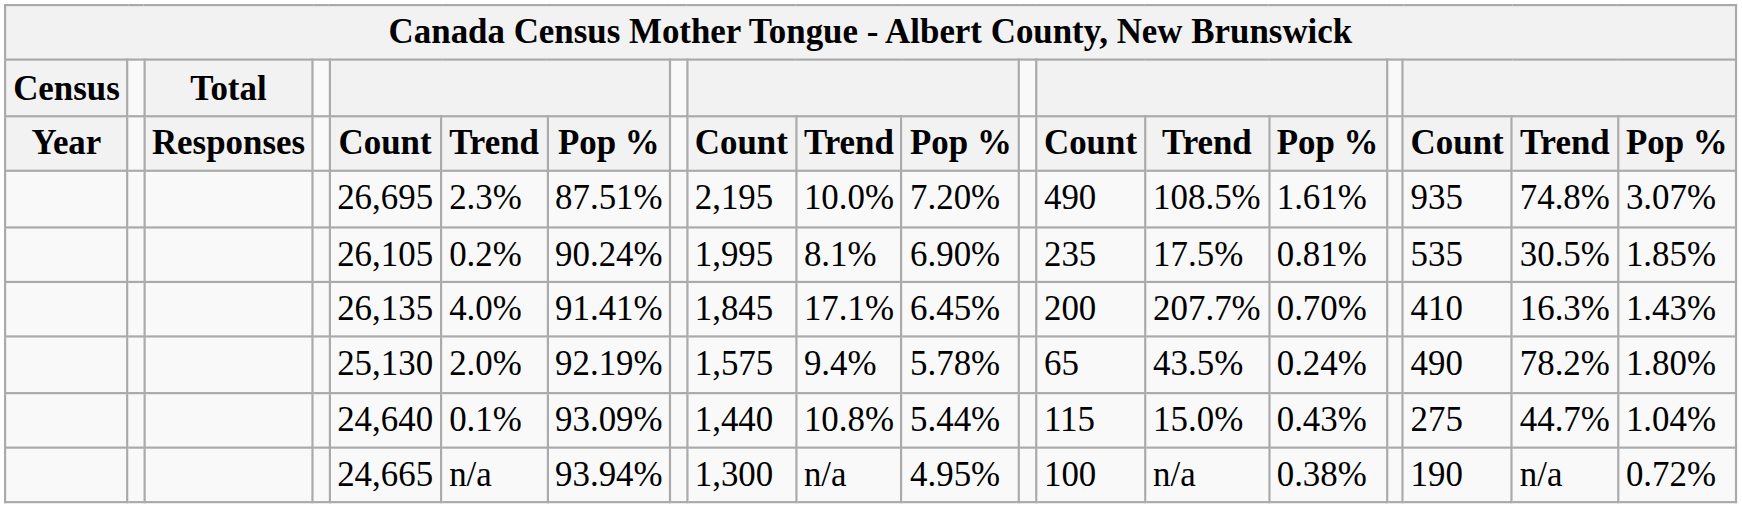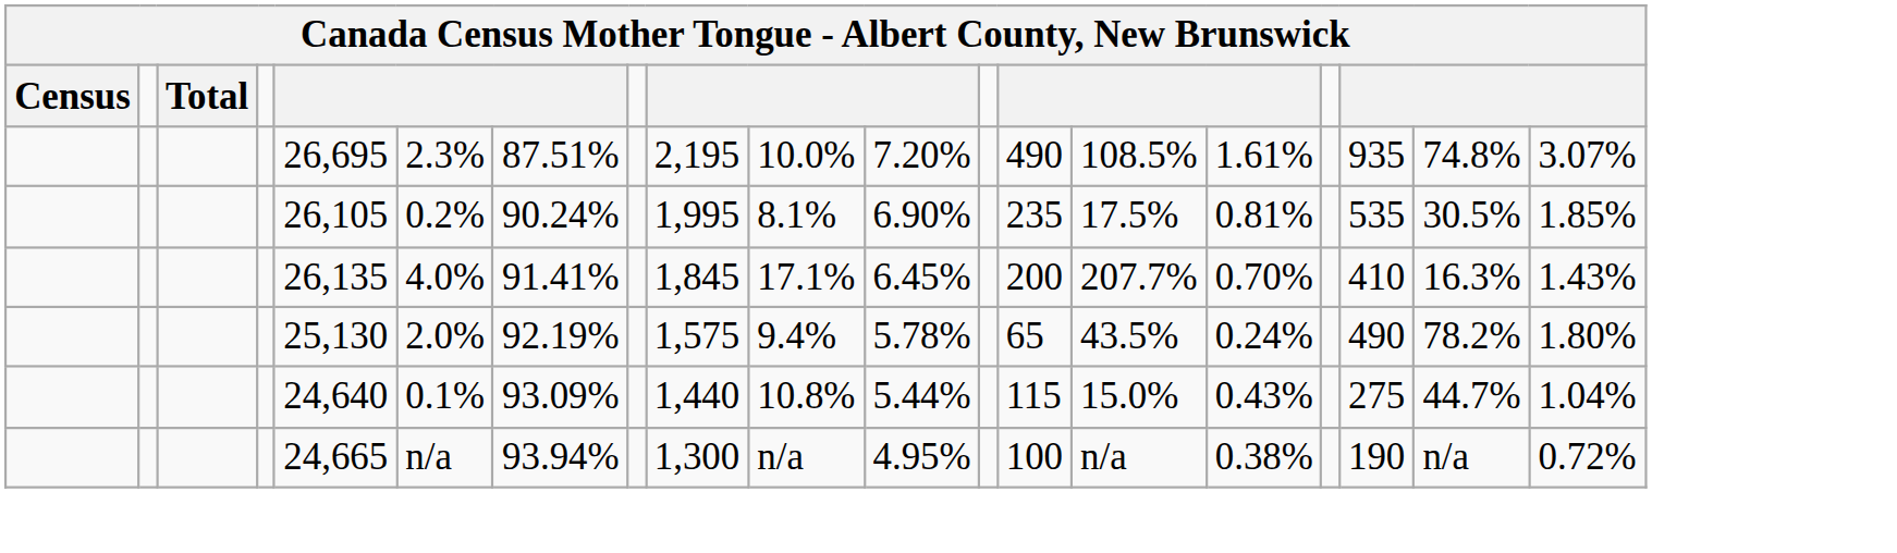 <table class="wikitable">
 <tr>
 <th colspan="19">Canada Census Mother Tongue - Albert County, New Brunswick</th>
 </tr>
 <tr>
 <th>Census</th>
 <td></td>
 <th>Total</th>
 <td colspan="1"></td>
 <th colspan="3"></th>
 <td colspan="1"></td>
 <th colspan="3"></th>
 <td colspan="1"></td>
 <th colspan="3"></th>
 <td colspan="1"></td>
 <th colspan="3"></th>
-</tr>
-<tr>
-<th>Year</th>
-<td></td>
-<th>Responses</th>
-<td></td>
-<th>Count</th>
-<th>Trend</th>
-<th>Pop %</th>
-<td></td>
-<th>Count</th>
-<th>Trend</th>
-<th>Pop %</th>
-<td></td>
-<th>Count</th>
-<th>Trend</th>
-<th>Pop %</th>
-<td></td>
-<th>Count</th>
-<th>Trend</th>
-<th>Pop %</th>
 </tr>
 <tr>
 <td></td>
 <td></td>
 <td></td>
 <td></td>
 <td>26,695</td>
 <td> 2.3%</td>
 <td>87.51%</td>
 <td></td>
 <td>2,195</td>
 <td> 10.0%</td>
 <td>7.20%</td>
 <td></td>
 <td>490</td>
 <td> 108.5%</td>
 <td>1.61%</td>
 <td></td>
 <td>935</td>
 <td> 74.8%</td>
 <td>3.07%</td>
 </tr>
 <tr>
 <td></td>
 <td></td>
 <td></td>
 <td></td>
 <td>26,105</td>
 <td> 0.2%</td>
 <td>90.24%</td>
 <td></td>
 <td>1,995</td>
 <td> 8.1%</td>
 <td>6.90%</td>
 <td></td>
 <td>235</td>
 <td> 17.5%</td>
 <td>0.81%</td>
 <td></td>
 <td>535</td>
 <td> 30.5%</td>
 <td>1.85%</td>
 </tr>
 <tr>
 <td></td>
 <td></td>
 <td></td>
 <td></td>
 <td>26,135</td>
 <td> 4.0%</td>
 <td>91.41%</td>
 <td></td>
 <td>1,845</td>
 <td> 17.1%</td>
 <td>6.45%</td>
 <td></td>
 <td>200</td>
 <td> 207.7%</td>
 <td>0.70%</td>
 <td></td>
 <td>410</td>
 <td> 16.3%</td>
 <td>1.43%</td>
 </tr>
 <tr>
 <td></td>
 <td></td>
 <td></td>
 <td></td>
 <td>25,130</td>
 <td> 2.0%</td>
 <td>92.19%</td>
 <td></td>
 <td>1,575</td>
 <td> 9.4%</td>
 <td>5.78%</td>
 <td></td>
 <td>65</td>
 <td> 43.5%</td>
 <td>0.24%</td>
 <td></td>
 <td>490</td>
 <td> 78.2%</td>
 <td>1.80%</td>
 </tr>
 <tr>
 <td></td>
 <td></td>
 <td></td>
 <td></td>
 <td>24,640</td>
 <td> 0.1%</td>
 <td>93.09%</td>
 <td></td>
 <td>1,440</td>
 <td> 10.8%</td>
 <td>5.44%</td>
 <td></td>
 <td>115</td>
 <td> 15.0%</td>
 <td>0.43%</td>
 <td></td>
 <td>275</td>
 <td> 44.7%</td>
 <td>1.04%</td>
 </tr>
 <tr>
 <td></td>
 <td></td>
 <td></td>
 <td></td>
 <td>24,665</td>
 <td>n/a</td>
 <td>93.94%</td>
 <td></td>
 <td>1,300</td>
 <td>n/a</td>
 <td>4.95%</td>
 <td></td>
 <td>100</td>
 <td>n/a</td>
 <td>0.38%</td>
 <td></td>
 <td>190</td>
 <td>n/a</td>
 <td>0.72%</td>
 </tr>
 </table>
